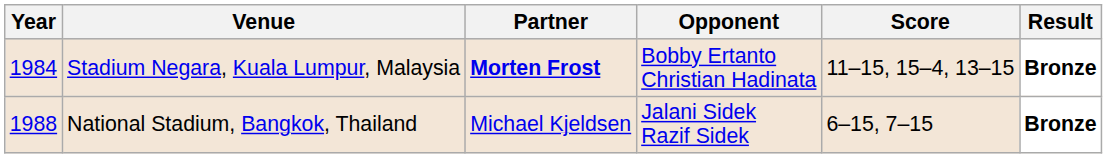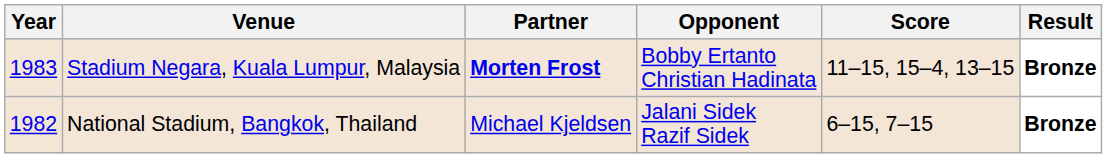 <table class="sortable wikitable" style="font-size: 90%;">
 <tr>
 <th>Year</th>
 <th>Venue</th>
 <th>Partner</th>
 <th>Opponent</th>
 <th>Score</th>
 <th>Result</th>
 </tr>
 <tr style="background:#F3E6D7">
-<td align="center"><a href='#'>1984</a></td>
+<td align="center"><a href='#'>1983</a></td>
 <td align="left"><a href='#'>Stadium Negara</a>, <a href='#'>Kuala Lumpur</a>, Malaysia</td>
 <td align="left"><strong> <a href='#'>Morten Frost</a></strong></td>
 <td align="left"> <a href='#'>Bobby Ertanto</a><br> <a href='#'>Christian Hadinata</a></td>
 <td align="left">11–15, 15–4, 13–15</td>
 <td style="text-align:left; background:white"> <strong>Bronze</strong></td>
 </tr>
 <tr style="background:#F3E6D7">
-<td align="center"><a href='#'>1988</a></td>
+<td align="center"><a href='#'>1982</a></td>
 <td align="left">National Stadium, <a href='#'>Bangkok</a>, Thailand</td>
 <td align="left"> <a href='#'>Michael Kjeldsen</a></td>
 <td align="left"> <a href='#'>Jalani Sidek</a><br> <a href='#'>Razif Sidek</a></td>
 <td align="left">6–15, 7–15</td>
 <td style="text-align:left; background:white"> <strong>Bronze</strong></td>
 </tr>
 </table>
